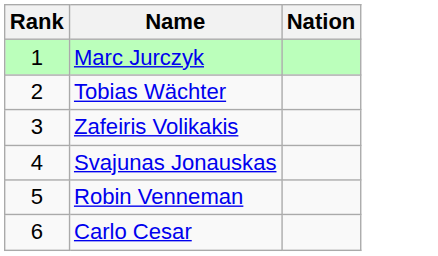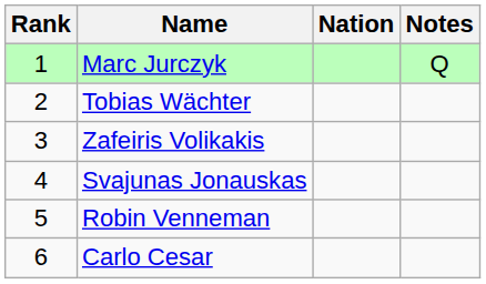 <table class="wikitable sortable" style="text-align:center">
 <tr>
 <th>Rank</th>
 <th>Name</th>
 <th>Nation</th>
+<th>Notes</th>
 </tr>
 <tr bgcolor=bbffbb>
 <td>1</td>
 <td align=left><a href='#'>Marc Jurczyk</a></td>
 <td align=left></td>
+<td>Q</td>
 </tr>
 <tr>
 <td>2</td>
 <td align=left><a href='#'>Tobias Wächter</a></td>
 <td align=left></td>
+<td></td>
 </tr>
 <tr>
 <td>3</td>
 <td align=left><a href='#'>Zafeiris Volikakis</a></td>
 <td align=left></td>
+<td></td>
 </tr>
 <tr>
 <td>4</td>
 <td align=left><a href='#'>Svajunas Jonauskas</a></td>
 <td align=left></td>
+<td></td>
 </tr>
 <tr>
 <td>5</td>
 <td align=left><a href='#'>Robin Venneman</a></td>
 <td align=left></td>
+<td></td>
 </tr>
 <tr>
 <td>6</td>
 <td align=left><a href='#'>Carlo Cesar</a></td>
 <td align=left></td>
+<td></td>
 </tr>
 </table>
